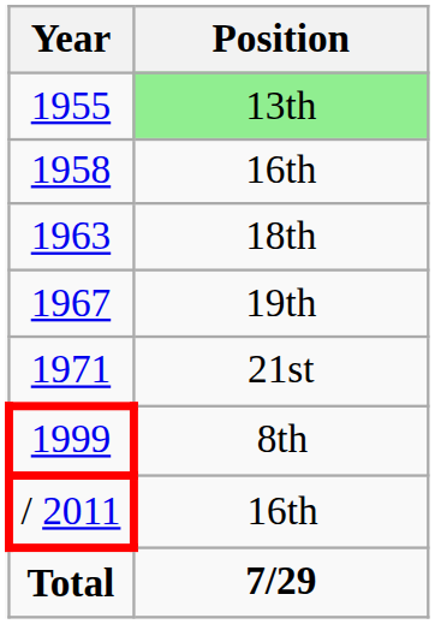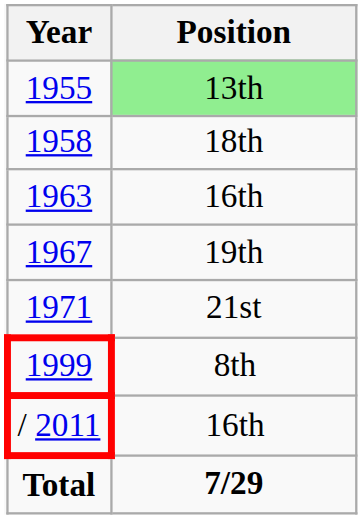 <table class="wikitable"  style="text-align: center;font-size:90%;">
 <tr>
 <th>Year</th>
 <th width="100">Position</th>
 </tr>
 <tr>
 <td> <a href='#'>1955</a></td>
 <td style="background: lightgreen;">13th</td>
 </tr>
 <tr>
 <td> <a href='#'>1958</a></td>
-<td>16th</td>
+<td>18th</td>
 </tr>
 <tr>
 <td> <a href='#'>1963</a></td>
-<td>18th</td>
+<td>16th</td>
 </tr>
 <tr>
 <td> <a href='#'>1967</a></td>
 <td>19th</td>
 </tr>
 <tr>
 <td> <a href='#'>1971</a></td>
 <td>21st</td>
 </tr>
 <tr>
 <td style="border: 3px solid red"> <a href='#'>1999</a></td>
 <td>8th</td>
 </tr>
 <tr>
 <td style="border: 3px solid red">/ <a href='#'>2011</a></td>
 <td>16th</td>
 </tr>
 <tr>
 <td><strong>Total</strong></td>
 <td><strong>7/29</strong></td>
 </tr>
 </table>
